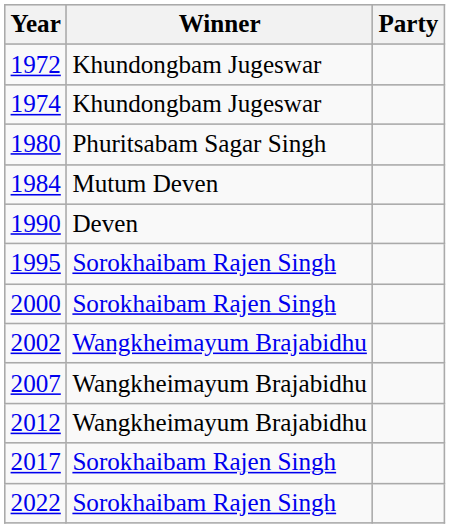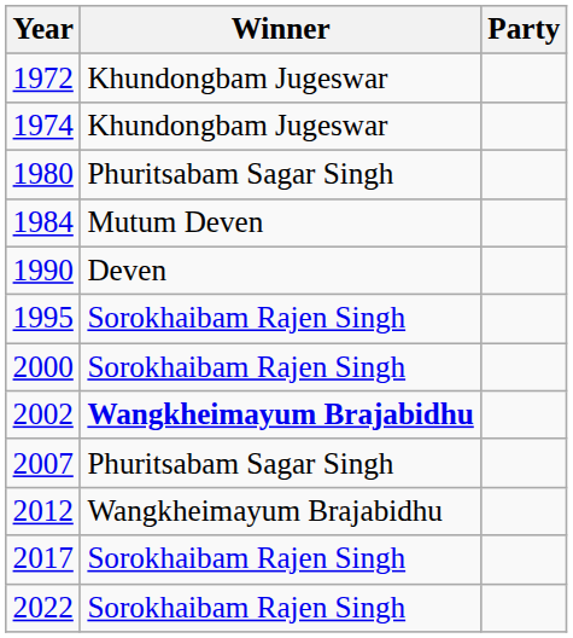 <table class="wikitable">
 <tr>
 <th>Year</th>
 <th>Winner</th>
 <th colspan="2">Party</th>
 </tr>
 <tr>
 <td><a href='#'>1972</a></td>
 <td>Khundongbam Jugeswar</td>
 <td></td>
 </tr>
 <tr>
 <td><a href='#'>1974</a></td>
 <td>Khundongbam Jugeswar</td>
 <td></td>
 </tr>
 <tr>
 <td><a href='#'>1980</a></td>
 <td>Phuritsabam Sagar Singh</td>
 <td></td>
 </tr>
 <tr>
 <td><a href='#'>1984</a></td>
 <td>Mutum Deven</td>
 <td></td>
 </tr>
 <tr>
 <td><a href='#'>1990</a></td>
 <td>Deven</td>
 <td></td>
 </tr>
 <tr>
 <td><a href='#'>1995</a></td>
 <td><a href='#'>Sorokhaibam Rajen Singh</a></td>
 <td></td>
 </tr>
 <tr>
 <td><a href='#'>2000</a></td>
 <td><a href='#'>Sorokhaibam Rajen Singh</a></td>
 <td></td>
 </tr>
 <tr>
 <td><a href='#'>2002</a></td>
-<td><a href='#'>Wangkheimayum Brajabidhu</a></td>
+<td><strong><a href='#'>Wangkheimayum Brajabidhu</a></strong></td>
 <td></td>
 </tr>
 <tr>
 <td><a href='#'>2007</a></td>
-<td>Wangkheimayum Brajabidhu</td>
+<td>Phuritsabam Sagar Singh</td>
 <td></td>
 </tr>
 <tr>
 <td><a href='#'>2012</a></td>
 <td>Wangkheimayum Brajabidhu</td>
 <td></td>
 </tr>
 <tr>
 <td><a href='#'>2017</a></td>
 <td><a href='#'>Sorokhaibam Rajen Singh</a></td>
 <td></td>
 </tr>
 <tr>
 <td><a href='#'>2022</a></td>
 <td><a href='#'>Sorokhaibam Rajen Singh</a></td>
 <td></td>
 </tr>
 </table>
